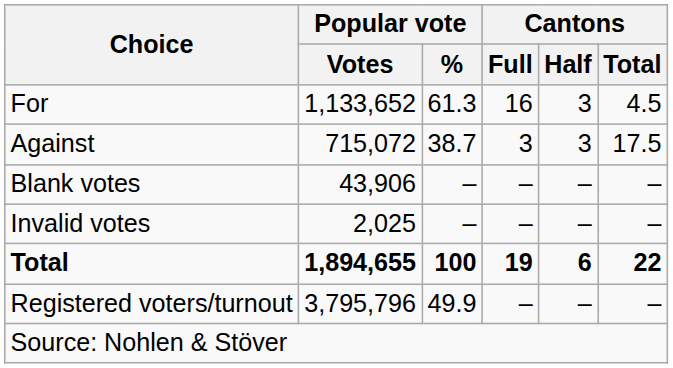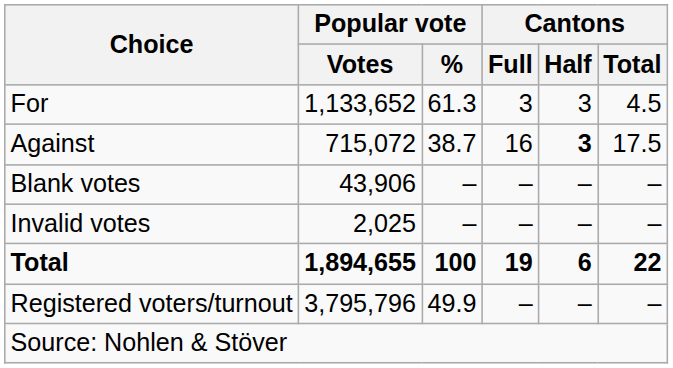 <table class=wikitable style=text-align:right>
 <tr>
 <th rowspan=2>Choice</th>
 <th colspan=2>Popular vote</th>
 <th colspan=3>Cantons</th>
 </tr>
 <tr>
 <th>Votes</th>
 <th>%</th>
 <th>Full</th>
 <th>Half</th>
 <th>Total</th>
 </tr>
 <tr>
 <td align=left>For</td>
 <td>1,133,652</td>
 <td>61.3</td>
-<td>16</td>
+<td>3</td>
 <td>3</td>
 <td>4.5</td>
 </tr>
 <tr>
 <td align=left>Against</td>
 <td>715,072</td>
 <td>38.7</td>
-<td>3</td>
-<td>3</td>
+<td>16</td>
+<td><strong>3</strong></td>
 <td>17.5</td>
 </tr>
 <tr>
 <td align=left>Blank votes</td>
 <td>43,906</td>
 <td>–</td>
 <td>–</td>
 <td>–</td>
 <td>–</td>
 </tr>
 <tr>
 <td align=left>Invalid votes</td>
 <td>2,025</td>
 <td>–</td>
 <td>–</td>
 <td>–</td>
 <td>–</td>
 </tr>
 <tr>
 <td align=left><strong>Total</strong></td>
 <td><strong>1,894,655</strong></td>
 <td><strong>100</strong></td>
 <td><strong>19</strong></td>
 <td><strong>6</strong></td>
 <td><strong>22</strong></td>
 </tr>
 <tr>
 <td align=left>Registered voters/turnout</td>
 <td>3,795,796</td>
 <td>49.9</td>
 <td>–</td>
 <td>–</td>
 <td>–</td>
 </tr>
 <tr>
 <td align=left colspan=11>Source: Nohlen & Stöver</td>
 </tr>
 </table>
